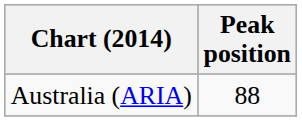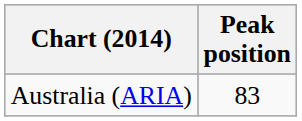 <table class="wikitable">
 <tr>
 <th>Chart (2014)</th>
 <th>Peak<br>position</th>
 </tr>
 <tr>
 <td>Australia (<a href='#'>ARIA</a>)</td>
-<td align="center">88</td>
+<td align="center">83</td>
 </tr>
 </table>
